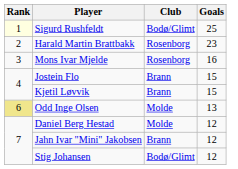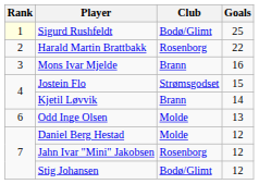 <table class="wikitable" style="text-align:center">
 <tr>
 <th>Rank</th>
 <th>Player</th>
 <th>Club</th>
 <th>Goals</th>
 </tr>
 <tr>
 <td style="background: lightyellow;">1</td>
 <td align="left"> <a href='#'>Sigurd Rushfeldt</a></td>
 <td align="left"><a href='#'>Bodø/Glimt</a></td>
 <td>25</td>
 </tr>
 <tr>
 <td>2</td>
 <td align="left"> <a href='#'>Harald Martin Brattbakk</a></td>
 <td align="left"><a href='#'>Rosenborg</a></td>
-<td>23</td>
+<td>22</td>
 </tr>
 <tr>
 <td>3</td>
 <td align="left"> <a href='#'>Mons Ivar Mjelde</a></td>
-<td align="left"><a href='#'>Rosenborg</a></td>
+<td align="left"><a href='#'>Brann</a></td>
 <td>16</td>
 </tr>
 <tr>
 <td rowspan="2">4</td>
 <td align="left"> <a href='#'>Jostein Flo</a></td>
-<td align="left"><a href='#'>Brann</a></td>
+<td align="left"><a href='#'>Strømsgodset</a></td>
 <td>15</td>
 </tr>
 <tr>
 <td align="left"> <a href='#'>Kjetil Løvvik</a></td>
 <td align="left"><a href='#'>Brann</a></td>
-<td>15</td>
+<td>14</td>
 </tr>
 <tr>
-<td style="background: khaki;">6</td>
+<td>6</td>
 <td align="left"> <a href='#'>Odd Inge Olsen</a></td>
 <td align="left"><a href='#'>Molde</a></td>
 <td>13</td>
 </tr>
 <tr>
 <td rowspan="3">7</td>
 <td align="left"> <a href='#'>Daniel Berg Hestad</a></td>
 <td align="left"><a href='#'>Molde</a></td>
 <td>12</td>
 </tr>
 <tr>
 <td align="left"> <a href='#'>Jahn Ivar "Mini" Jakobsen</a></td>
-<td align="left"><a href='#'>Brann</a></td>
+<td align="left"><a href='#'>Rosenborg</a></td>
 <td>12</td>
 </tr>
 <tr>
 <td align="left"> <a href='#'>Stig Johansen</a></td>
 <td align="left"><a href='#'>Bodø/Glimt</a></td>
 <td>12</td>
 </tr>
 </table>
